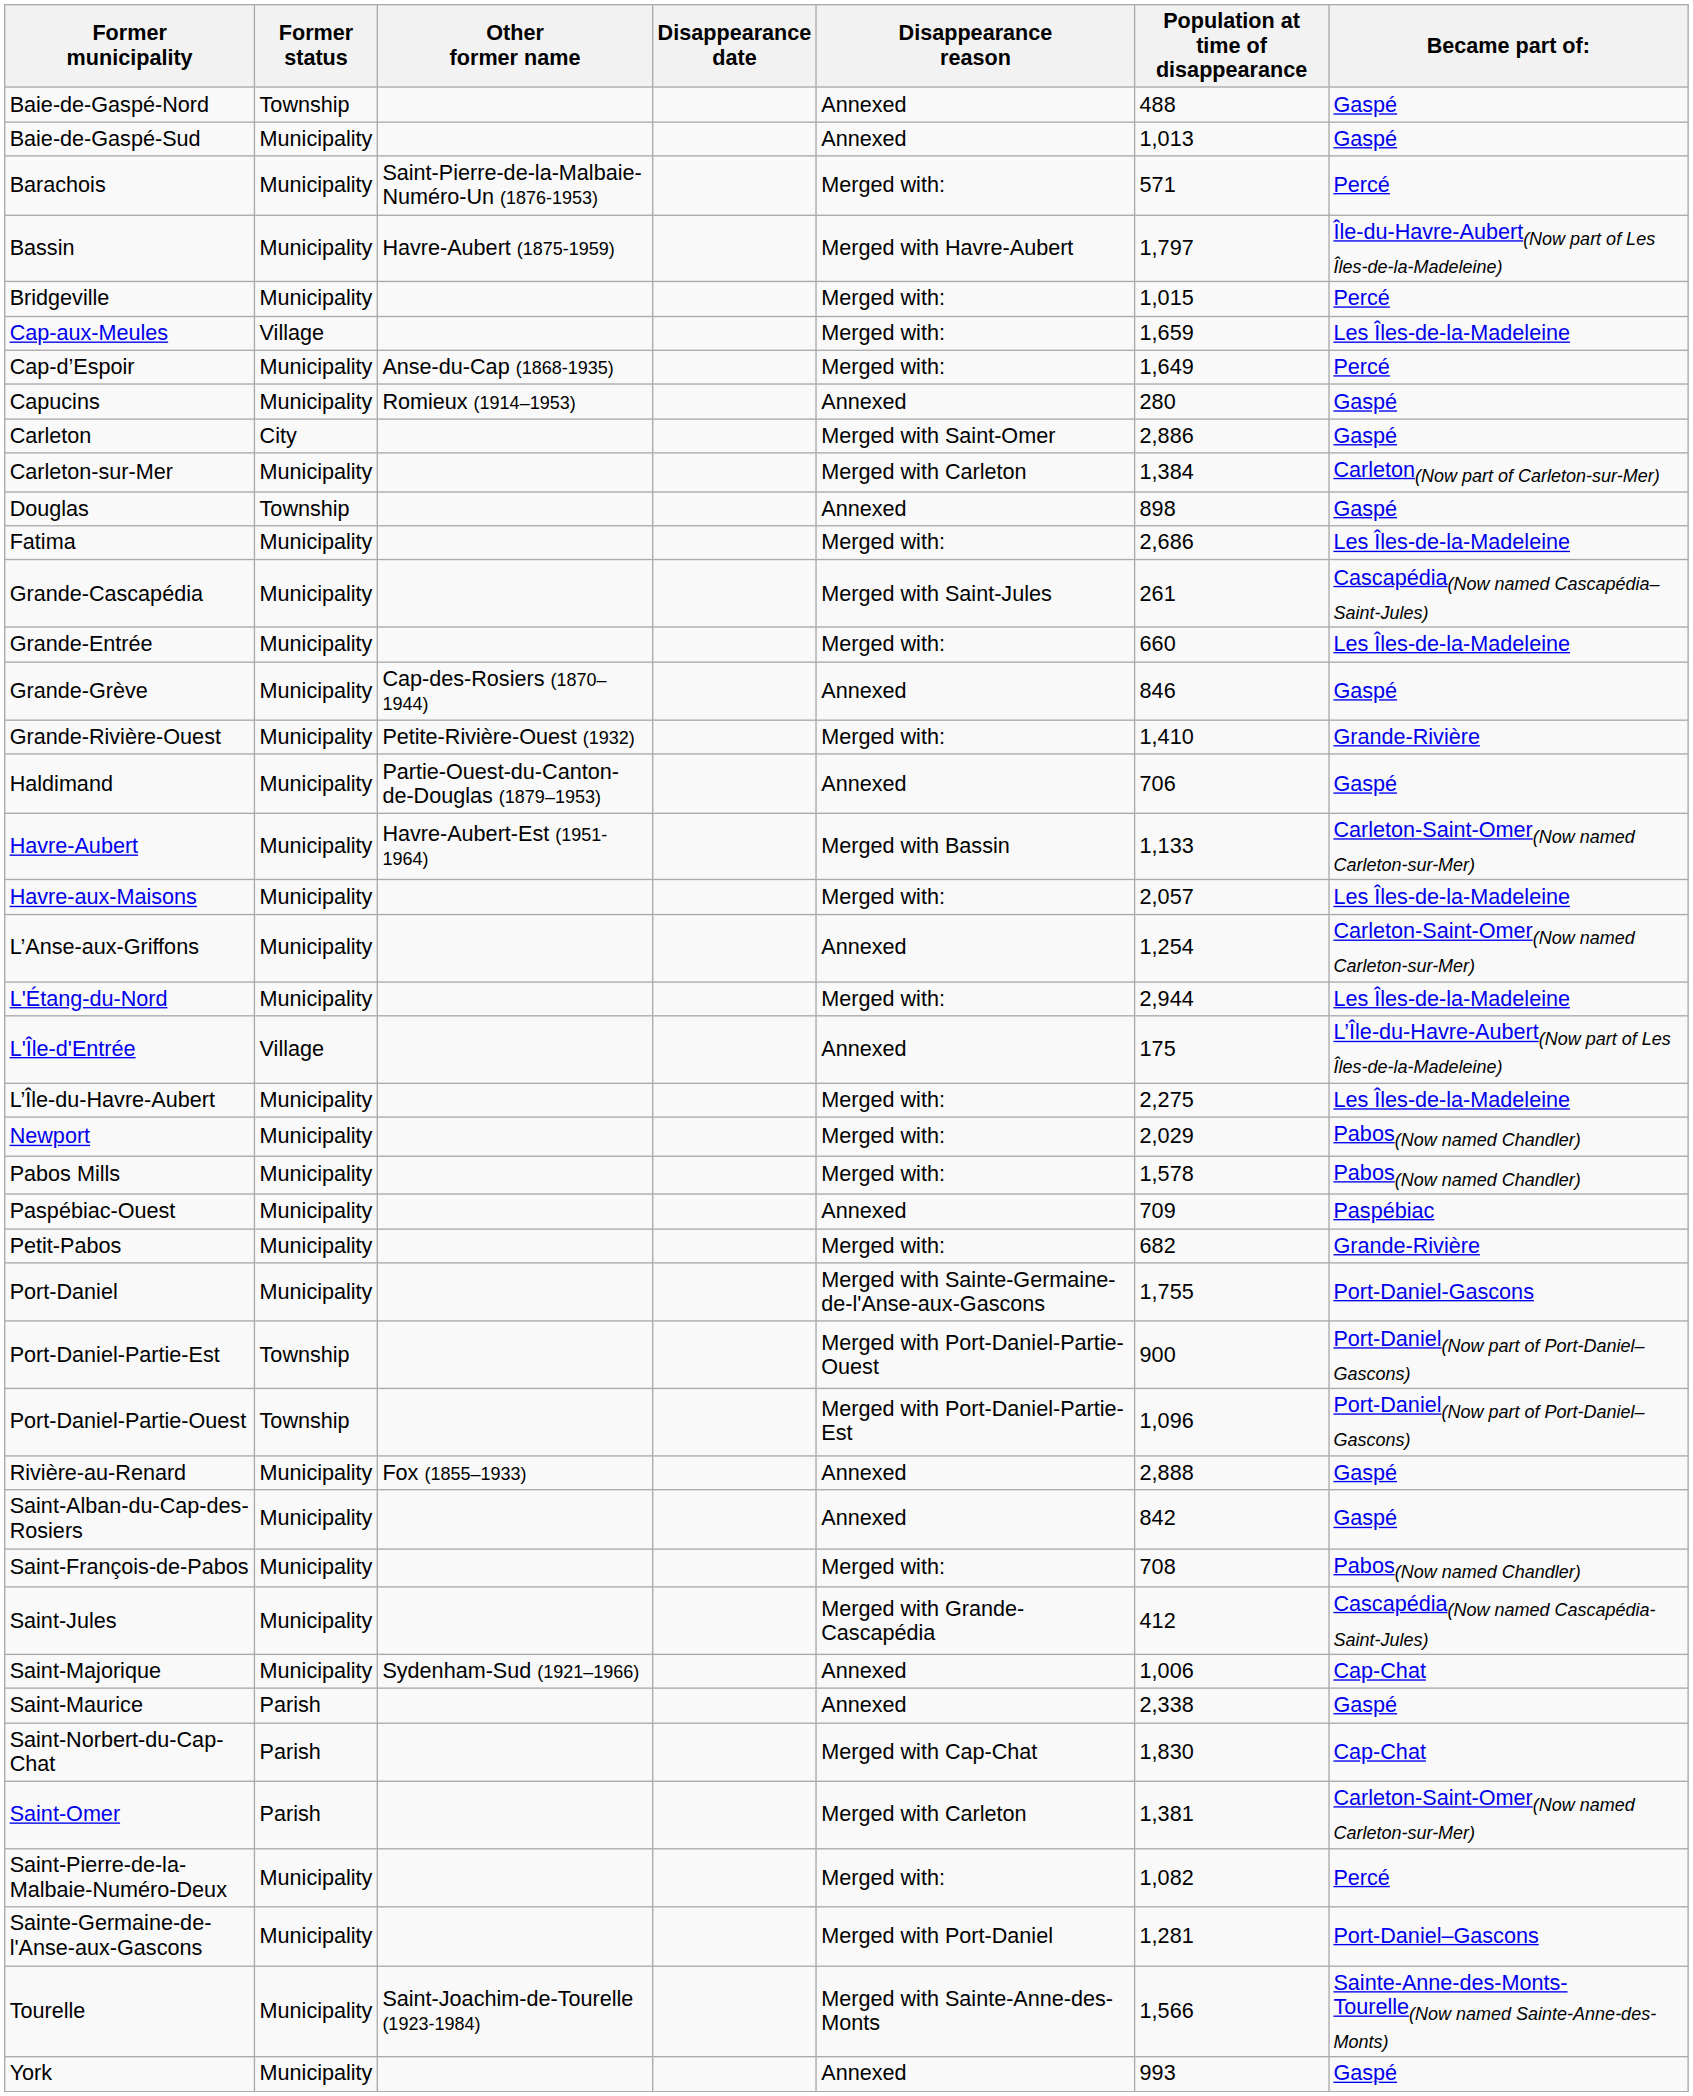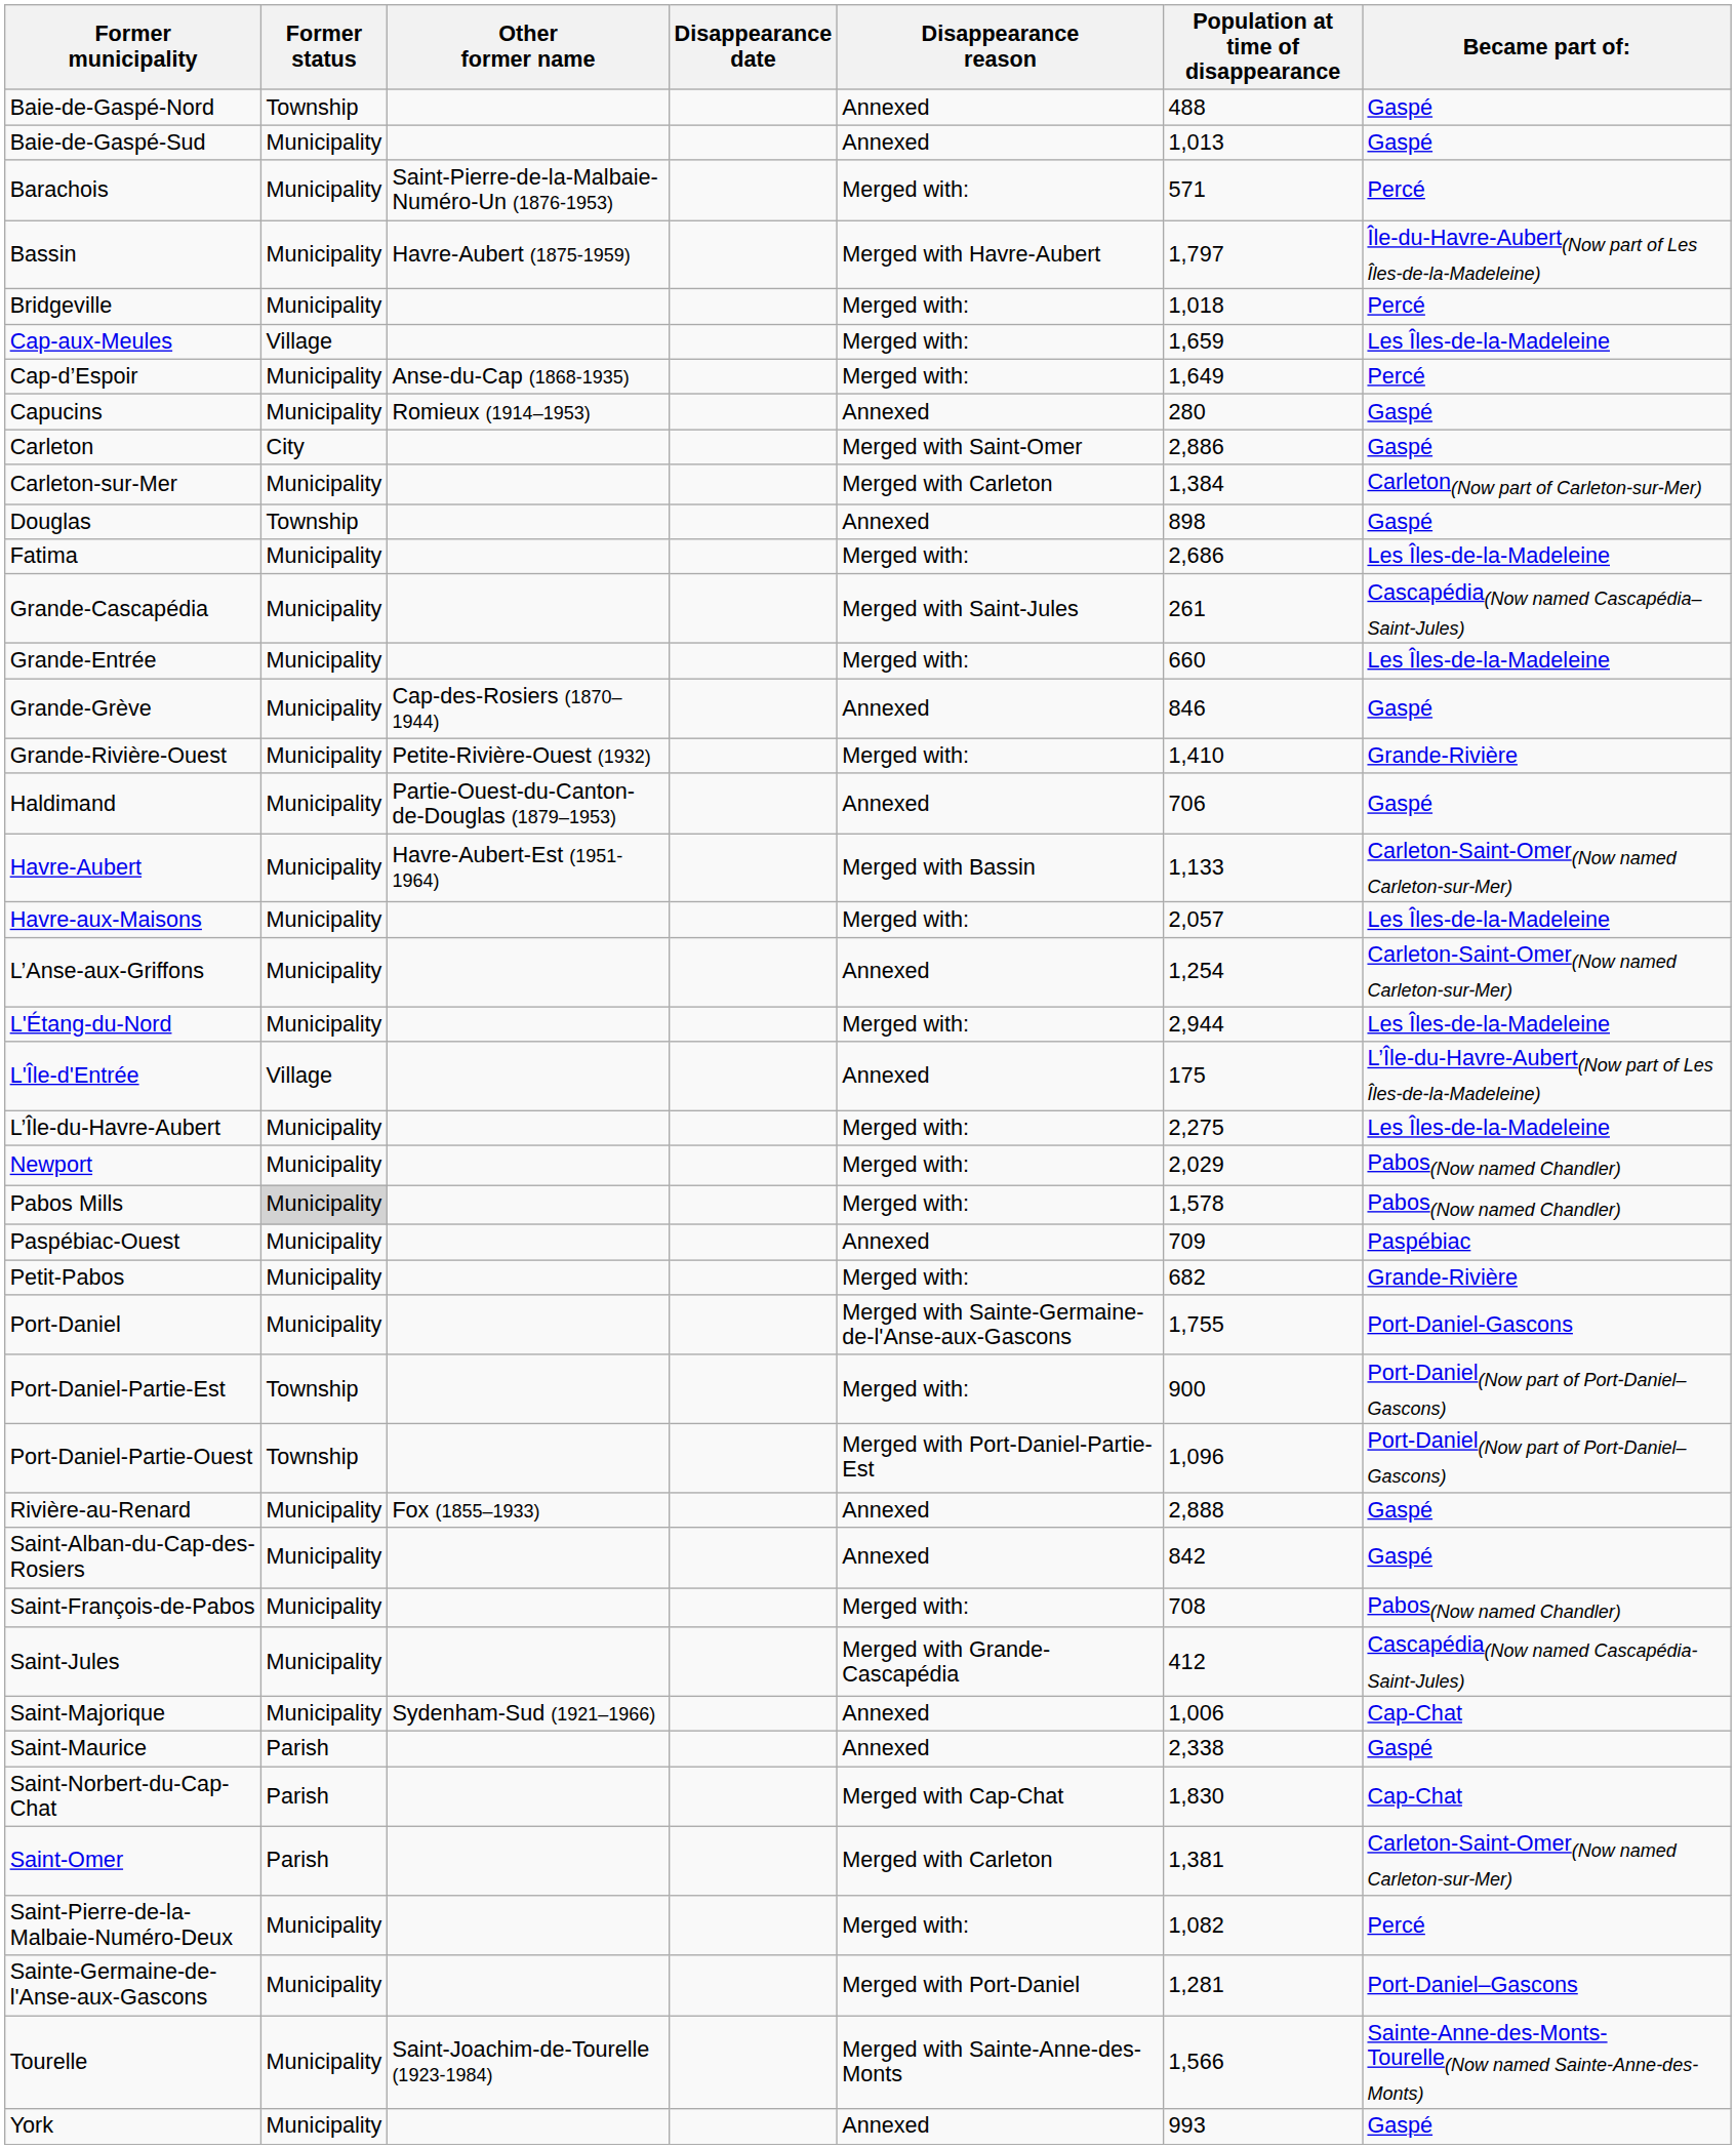 <table class="wikitable sortable">
 <tr>
 <th>Former<br>municipality</th>
 <th>Former<br>status</th>
 <th>Other<br>former name</th>
 <th>Disappearance<br>date</th>
 <th>Disappearance<br>reason</th>
 <th>Population at<br>time of disappearance</th>
 <th>Became part of:</th>
 </tr>
 <tr ->
 <td>Baie-de-Gaspé-Nord</td>
 <td>Township</td>
 <td> </td>
 <td></td>
 <td>Annexed</td>
 <td>488</td>
 <td><a href='#'>Gaspé</a></td>
 </tr>
 <tr ->
 <td>Baie-de-Gaspé-Sud</td>
 <td>Municipality</td>
 <td> </td>
 <td></td>
 <td>Annexed</td>
 <td>1,013</td>
 <td><a href='#'>Gaspé</a></td>
 </tr>
 <tr ->
 <td>Barachois</td>
 <td>Municipality</td>
 <td>Saint-Pierre-de-la-Malbaie-Numéro-Un <small>(1876-1953)</small></td>
 <td></td>
 <td>Merged with: <br></td>
 <td>571</td>
 <td><a href='#'>Percé</a></td>
 </tr>
 <tr ->
 <td>Bassin</td>
 <td>Municipality</td>
 <td>Havre-Aubert <small>(1875-1959)</small></td>
 <td></td>
 <td>Merged with Havre-Aubert</td>
 <td>1,797</td>
 <td><a href='#'>Île-du-Havre-Aubert</a><sub><em>(Now part of Les Îles-de-la-Madeleine)</em></sub></td>
 </tr>
 <tr ->
 <td>Bridgeville</td>
 <td>Municipality</td>
 <td> </td>
 <td></td>
 <td>Merged with: <br></td>
-<td>1,015</td>
+<td>1,018</td>
 <td><a href='#'>Percé</a></td>
 </tr>
 <tr ->
 <td><a href='#'>Cap-aux-Meules</a></td>
 <td>Village</td>
 <td> </td>
 <td></td>
 <td>Merged with: <br></td>
 <td>1,659</td>
 <td><a href='#'>Les Îles-de-la-Madeleine</a></td>
 </tr>
 <tr ->
 <td>Cap-d’Espoir</td>
 <td>Municipality</td>
 <td>Anse-du-Cap <small>(1868-1935)</small></td>
 <td></td>
 <td>Merged with: <br></td>
 <td>1,649</td>
 <td><a href='#'>Percé</a></td>
 </tr>
 <tr ->
 <td>Capucins</td>
 <td>Municipality</td>
 <td>Romieux <small>(1914–1953)</small></td>
 <td></td>
 <td>Annexed</td>
 <td>280</td>
 <td><a href='#'>Gaspé</a></td>
 </tr>
 <tr ->
 <td>Carleton</td>
 <td>City</td>
 <td> </td>
 <td></td>
 <td>Merged with Saint-Omer</td>
 <td>2,886</td>
 <td><a href='#'>Gaspé</a></td>
 </tr>
 <tr ->
 <td>Carleton-sur-Mer</td>
 <td>Municipality</td>
 <td> </td>
 <td></td>
 <td>Merged with Carleton</td>
 <td>1,384</td>
 <td><a href='#'>Carleton</a><sub><em>(Now part of Carleton-sur-Mer)</em></sub></td>
 </tr>
 <tr ->
 <td>Douglas</td>
 <td>Township</td>
 <td> </td>
 <td></td>
 <td>Annexed</td>
 <td>898</td>
 <td><a href='#'>Gaspé</a></td>
 </tr>
 <tr ->
 <td>Fatima</td>
 <td>Municipality</td>
 <td> </td>
 <td></td>
 <td>Merged with: <br></td>
 <td>2,686</td>
 <td><a href='#'>Les Îles-de-la-Madeleine</a></td>
 </tr>
 <tr ->
 <td>Grande-Cascapédia</td>
 <td>Municipality</td>
 <td> </td>
 <td></td>
 <td>Merged with Saint-Jules</td>
 <td>261</td>
 <td><a href='#'>Cascapédia</a><sub><em>(Now named Cascapédia–Saint-Jules)</em></sub></td>
 </tr>
 <tr ->
 <td>Grande-Entrée</td>
 <td>Municipality</td>
 <td> </td>
 <td></td>
 <td>Merged with: <br></td>
 <td>660</td>
 <td><a href='#'>Les Îles-de-la-Madeleine</a></td>
 </tr>
 <tr ->
 <td>Grande-Grève</td>
 <td>Municipality</td>
 <td>Cap-des-Rosiers <small>(1870–1944)</small></td>
 <td></td>
 <td>Annexed</td>
 <td>846</td>
 <td><a href='#'>Gaspé</a></td>
 </tr>
 <tr ->
 <td>Grande-Rivière-Ouest</td>
 <td>Municipality</td>
 <td>Petite-Rivière-Ouest <small>(1932)</small></td>
 <td></td>
 <td>Merged with: <br></td>
 <td>1,410</td>
 <td><a href='#'>Grande-Rivière</a></td>
 </tr>
 <tr ->
 <td>Haldimand</td>
 <td>Municipality</td>
 <td>Partie-Ouest-du-Canton-de-Douglas <small>(1879–1953)</small></td>
 <td></td>
 <td>Annexed</td>
 <td>706</td>
 <td><a href='#'>Gaspé</a></td>
 </tr>
 <tr ->
 <td><a href='#'>Havre-Aubert</a></td>
 <td>Municipality</td>
 <td>Havre-Aubert-Est <small>(1951-1964)</small></td>
 <td></td>
 <td>Merged with Bassin</td>
 <td>1,133</td>
 <td><a href='#'>Carleton-Saint-Omer</a><sub><em>(Now named Carleton-sur-Mer)</em></sub></td>
 </tr>
 <tr ->
 <td><a href='#'>Havre-aux-Maisons</a></td>
 <td>Municipality</td>
 <td> </td>
 <td></td>
 <td>Merged with: <br></td>
 <td>2,057</td>
 <td><a href='#'>Les Îles-de-la-Madeleine</a></td>
 </tr>
 <tr ->
 <td>L’Anse-aux-Griffons</td>
 <td>Municipality</td>
 <td> </td>
 <td></td>
 <td>Annexed</td>
 <td>1,254</td>
 <td><a href='#'>Carleton-Saint-Omer</a><sub><em>(Now named Carleton-sur-Mer)</em></sub></td>
 </tr>
 <tr ->
 <td><a href='#'>L'Étang-du-Nord</a></td>
 <td>Municipality</td>
 <td> </td>
 <td></td>
 <td>Merged with: <br></td>
 <td>2,944</td>
 <td><a href='#'>Les Îles-de-la-Madeleine</a></td>
 </tr>
 <tr ->
 <td><a href='#'>L'Île-d'Entrée</a></td>
 <td>Village</td>
 <td> </td>
 <td></td>
 <td>Annexed</td>
 <td>175</td>
 <td><a href='#'>L’Île-du-Havre-Aubert</a><sub><em>(Now part of Les Îles-de-la-Madeleine)</em></sub></td>
 </tr>
 <tr ->
 <td>L’Île-du-Havre-Aubert</td>
 <td>Municipality</td>
 <td> </td>
 <td></td>
 <td>Merged with: <br></td>
 <td>2,275</td>
 <td><a href='#'>Les Îles-de-la-Madeleine</a></td>
 </tr>
 <tr ->
 <td><a href='#'>Newport</a></td>
 <td>Municipality</td>
 <td> </td>
 <td></td>
 <td>Merged with: <br></td>
 <td>2,029</td>
 <td><a href='#'>Pabos</a><sub><em>(Now named Chandler)</em></sub></td>
 </tr>
 <tr ->
 <td>Pabos Mills</td>
-<td>Municipality</td>
+<td style="background: lightgrey;">Municipality</td>
 <td> </td>
 <td></td>
 <td>Merged with: <br></td>
 <td>1,578</td>
 <td><a href='#'>Pabos</a><sub><em>(Now named Chandler)</em></sub></td>
 </tr>
 <tr ->
 <td>Paspébiac-Ouest</td>
 <td>Municipality</td>
 <td> </td>
 <td></td>
 <td>Annexed</td>
 <td>709</td>
 <td><a href='#'>Paspébiac</a></td>
 </tr>
 <tr ->
 <td>Petit-Pabos</td>
 <td>Municipality</td>
 <td> </td>
 <td></td>
 <td>Merged with: <br></td>
 <td>682</td>
 <td><a href='#'>Grande-Rivière</a></td>
 </tr>
 <tr ->
 <td>Port-Daniel</td>
 <td>Municipality</td>
 <td> </td>
 <td></td>
 <td>Merged with Sainte-Germaine-de-l'Anse-aux-Gascons</td>
 <td>1,755</td>
 <td><a href='#'>Port-Daniel-Gascons</a></td>
 </tr>
 <tr ->
 <td>Port-Daniel-Partie-Est</td>
 <td>Township</td>
 <td> </td>
 <td></td>
-<td>Merged with Port-Daniel-Partie-Ouest</td>
+<td>Merged with: <br></td>
 <td>900</td>
 <td><a href='#'>Port-Daniel</a><sub><em>(Now part of Port-Daniel–Gascons)</em></sub></td>
 </tr>
 <tr ->
 <td>Port-Daniel-Partie-Ouest</td>
 <td>Township</td>
 <td> </td>
 <td></td>
 <td>Merged with Port-Daniel-Partie-Est</td>
 <td>1,096</td>
 <td><a href='#'>Port-Daniel</a><sub><em>(Now part of Port-Daniel–Gascons)</em></sub></td>
 </tr>
 <tr ->
 <td>Rivière-au-Renard</td>
 <td>Municipality</td>
 <td>Fox <small>(1855–1933)</small></td>
 <td></td>
 <td>Annexed</td>
 <td>2,888</td>
 <td><a href='#'>Gaspé</a></td>
 </tr>
 <tr ->
 <td>Saint-Alban-du-Cap-des-Rosiers</td>
 <td>Municipality</td>
 <td> </td>
 <td></td>
 <td>Annexed</td>
 <td>842</td>
 <td><a href='#'>Gaspé</a></td>
 </tr>
 <tr ->
 <td>Saint-François-de-Pabos</td>
 <td>Municipality</td>
 <td> </td>
 <td></td>
 <td>Merged with: <br></td>
 <td>708</td>
 <td><a href='#'>Pabos</a><sub><em>(Now named Chandler)</em></sub></td>
 </tr>
 <tr ->
 <td>Saint-Jules</td>
 <td>Municipality</td>
 <td> </td>
 <td></td>
 <td>Merged with Grande-Cascapédia</td>
 <td>412</td>
 <td><a href='#'>Cascapédia</a><sub><em>(Now named Cascapédia-Saint-Jules)</em></sub></td>
 </tr>
 <tr ->
 <td>Saint-Majorique</td>
 <td>Municipality</td>
 <td>Sydenham-Sud <small>(1921–1966)</small></td>
 <td></td>
 <td>Annexed</td>
 <td>1,006</td>
 <td><a href='#'>Cap-Chat</a></td>
 </tr>
 <tr ->
 <td>Saint-Maurice</td>
 <td>Parish</td>
 <td> </td>
 <td></td>
 <td>Annexed</td>
 <td>2,338</td>
 <td><a href='#'>Gaspé</a></td>
 </tr>
 <tr ->
 <td>Saint-Norbert-du-Cap-Chat</td>
 <td>Parish</td>
 <td> </td>
 <td></td>
 <td>Merged with Cap-Chat</td>
 <td>1,830</td>
 <td><a href='#'>Cap-Chat</a></td>
 </tr>
 <tr ->
 <td><a href='#'>Saint-Omer</a></td>
 <td>Parish</td>
 <td> </td>
 <td></td>
 <td>Merged with Carleton</td>
 <td>1,381</td>
 <td><a href='#'>Carleton-Saint-Omer</a><sub><em>(Now named Carleton-sur-Mer)</em></sub></td>
 </tr>
 <tr ->
 <td>Saint-Pierre-de-la-Malbaie-Numéro-Deux</td>
 <td>Municipality</td>
 <td> </td>
 <td></td>
 <td>Merged with: <br></td>
 <td>1,082</td>
 <td><a href='#'>Percé</a></td>
 </tr>
 <tr ->
 <td>Sainte-Germaine-de-l'Anse-aux-Gascons</td>
 <td>Municipality</td>
 <td> </td>
 <td></td>
 <td>Merged with Port-Daniel</td>
 <td>1,281</td>
 <td><a href='#'>Port-Daniel–Gascons</a></td>
 </tr>
 <tr ->
 <td>Tourelle</td>
 <td>Municipality</td>
 <td>Saint-Joachim-de-Tourelle <small>(1923-1984)</small></td>
 <td></td>
 <td>Merged with Sainte-Anne-des-Monts</td>
 <td>1,566</td>
 <td><a href='#'>Sainte-Anne-des-Monts-Tourelle</a><sub><em>(Now named Sainte-Anne-des-Monts)</em></sub></td>
 </tr>
 <tr ->
 <td>York</td>
 <td>Municipality</td>
 <td> </td>
 <td></td>
 <td>Annexed</td>
 <td>993</td>
 <td><a href='#'>Gaspé</a></td>
 </tr>
 <tr ->
 </tr>
 </table>
